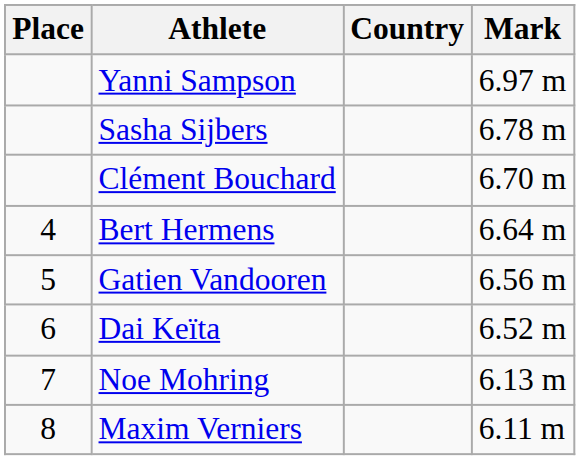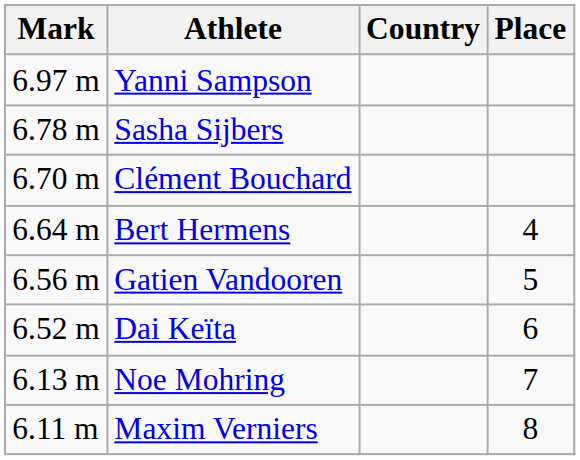 <table class="wikitable">
 <tr>
-<th>Place</th>
+<th>Mark</th>
 <th>Athlete</th>
 <th>Country</th>
-<th>Mark</th>
+<th>Place</th>
 </tr>
 <tr>
-<td align=center></td>
+<td>6.97 m</td>
 <td><a href='#'>Yanni Sampson</a></td>
 <td></td>
-<td>6.97 m</td>
+<td align=center></td>
 </tr>
 <tr>
-<td align=center></td>
+<td>6.78 m</td>
 <td><a href='#'>Sasha Sijbers</a></td>
 <td></td>
-<td>6.78 m</td>
+<td align=center></td>
 </tr>
 <tr>
-<td align=center></td>
+<td>6.70 m</td>
 <td><a href='#'>Clément Bouchard</a></td>
 <td></td>
-<td>6.70 m</td>
+<td align=center></td>
 </tr>
 <tr>
-<td align=center>4</td>
+<td>6.64 m</td>
 <td><a href='#'>Bert Hermens</a></td>
 <td></td>
-<td>6.64 m</td>
+<td align=center>4</td>
 </tr>
 <tr>
-<td align=center>5</td>
+<td>6.56 m</td>
 <td><a href='#'>Gatien Vandooren</a></td>
 <td></td>
-<td>6.56 m</td>
+<td align=center>5</td>
 </tr>
 <tr>
-<td align=center>6</td>
+<td>6.52 m</td>
 <td><a href='#'>Dai Keïta</a></td>
 <td></td>
-<td>6.52 m</td>
+<td align=center>6</td>
 </tr>
 <tr>
-<td align=center>7</td>
+<td>6.13 m</td>
 <td><a href='#'>Noe Mohring</a></td>
 <td></td>
-<td>6.13 m</td>
+<td align=center>7</td>
 </tr>
 <tr>
-<td align=center>8</td>
+<td>6.11 m</td>
 <td><a href='#'>Maxim Verniers</a></td>
 <td></td>
-<td>6.11 m</td>
+<td align=center>8</td>
 </tr>
 </table>
